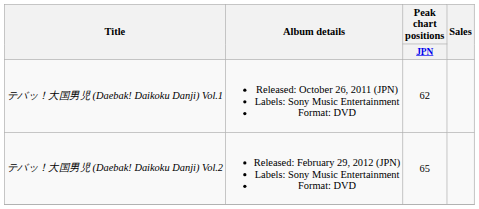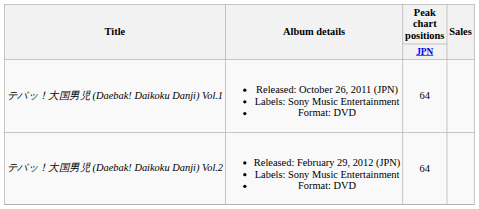 <table class="wikitable plainrowheaders" style="text-align:center;">
 <tr>
 <th scope="col" rowspan="2">Title</th>
 <th scope="col" rowspan="2">Album details</th>
 <th colspan="1">Peak chart positions</th>
 <th scope="col" rowspan="2">Sales</th>
 </tr>
 <tr>
 <th scope="col" style="width:3em;font-size:90%;"><a href='#'>JPN</a><br></th>
 </tr>
 <tr>
 <td><em>テバッ！大国男児 (Daebak! Daikoku Danji) Vol.1</em></td>
 <td><br><ul><li>Released: October 26, 2011 (JPN)</li><li>Labels: Sony Music Entertainment</li><li>Format: DVD</li></ul></td>
-<td>62</td>
+<td>64</td>
 <td></td>
 </tr>
 <tr>
 <td><em>テバッ！大国男児 (Daebak! Daikoku Danji) Vol.2</em></td>
 <td><br><ul><li>Released: February 29, 2012 (JPN)</li><li>Labels: Sony Music Entertainment</li><li>Format: DVD</li></ul></td>
-<td>65</td>
+<td>64</td>
 <td></td>
 </tr>
 <tr>
 </tr>
 </table>
